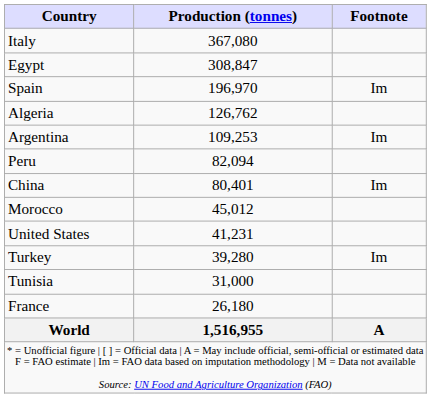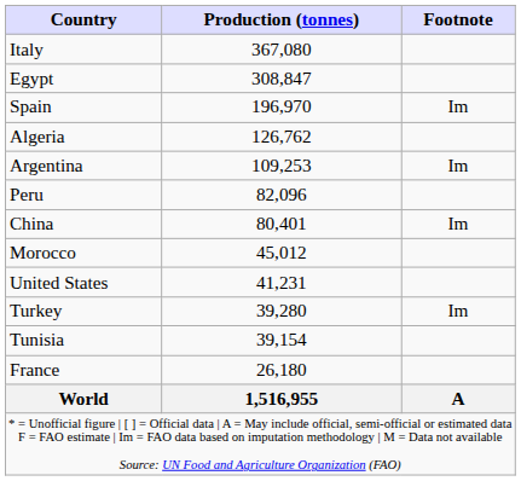 <table class="wikitable" style="text-align:center">
 <tr>
 <th style="background:#ddf;">Country</th>
 <th style="background:#ddf;">Production (<a href='#'>tonnes</a>)</th>
 <th style="background:#ddf;">Footnote</th>
 </tr>
 <tr>
 <td align=left>Italy</td>
 <td>367,080</td>
 <td></td>
 </tr>
 <tr>
 <td align=left>Egypt</td>
 <td>308,847</td>
 <td></td>
 </tr>
 <tr>
 <td align=left>Spain</td>
 <td>196,970</td>
 <td>Im</td>
 </tr>
 <tr>
 <td align=left>Algeria</td>
 <td>126,762</td>
 <td></td>
 </tr>
 <tr>
 <td align=left>Argentina</td>
 <td>109,253</td>
 <td>Im</td>
 </tr>
 <tr>
 <td align=left>Peru</td>
-<td>82,094</td>
+<td>82,096</td>
 <td></td>
 </tr>
 <tr>
 <td align=left>China</td>
 <td>80,401</td>
 <td>Im</td>
 </tr>
 <tr>
 <td align=left>Morocco</td>
 <td>45,012</td>
 <td></td>
 </tr>
 <tr>
 <td align=left>United States</td>
 <td>41,231</td>
 <td></td>
 </tr>
 <tr>
 <td align=left>Turkey</td>
 <td>39,280</td>
 <td>Im</td>
 </tr>
 <tr>
 <td align=left>Tunisia</td>
-<td>31,000</td>
+<td>39,154</td>
 <td></td>
 </tr>
 <tr>
 <td align=left>France</td>
 <td>26,180</td>
 <td></td>
 </tr>
 <tr>
 <th>World</th>
 <th>1,516,955</th>
 <th>A</th>
 </tr>
 <tr>
 <td colspan=5 style="font-size:.7em">* = Unofficial figure | [ ] = Official data | A = May include official, semi-official or estimated data <br>F = FAO estimate | Im = FAO data based on imputation methodology | M = Data not available <br><br><em>Source: <a href='#'>UN Food and Agriculture Organization</a> (FAO)</em></td>
 </tr>
 </table>
